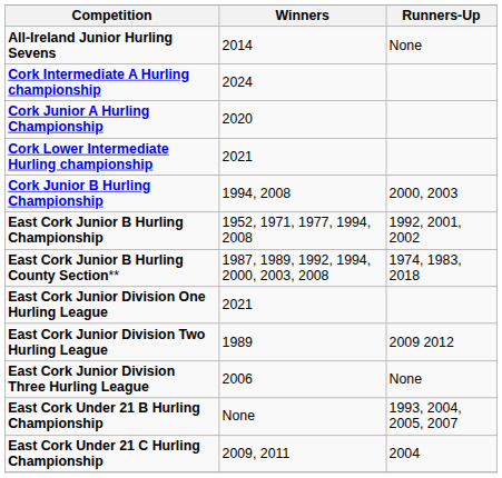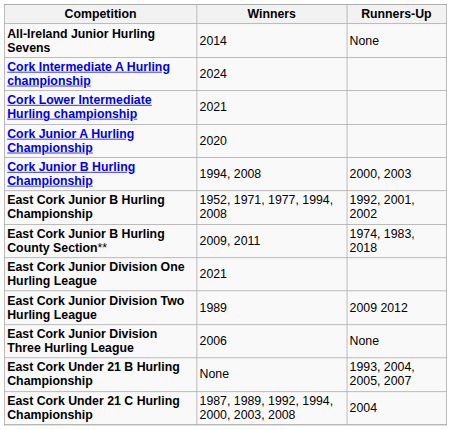 <table class="wikitable" width="65%">
 <tr style="text-align:center;background:Blue;color:Gold;">
 </tr>
 <tr>
 <th><strong>Competition</strong></th>
 <th><strong>Winners</strong></th>
 <th><strong>Runners-Up</strong></th>
 </tr>
 <tr>
 <td><strong>All-Ireland Junior Hurling Sevens</strong></td>
 <td>2014</td>
 <td>None</td>
 </tr>
 <tr>
 <td><strong><a href='#'>Cork Intermediate A Hurling championship</a></strong></td>
 <td>2024</td>
 <td></td>
 </tr>
 <tr>
-<td><strong><a href='#'>Cork Junior A Hurling Championship</a></strong></td>
-<td>2020</td>
+<td><strong><a href='#'>Cork Lower Intermediate Hurling championship</a></strong></td>
+<td>2021</td>
 <td></td>
 </tr>
 <tr>
-<td><strong><a href='#'>Cork Lower Intermediate Hurling championship</a></strong></td>
-<td>2021</td>
+<td><strong><a href='#'>Cork Junior A Hurling Championship</a></strong></td>
+<td>2020</td>
 <td></td>
 </tr>
 <tr>
 <td><strong><a href='#'>Cork Junior B Hurling Championship</a></strong></td>
 <td>1994, 2008</td>
 <td>2000, 2003</td>
 </tr>
 <tr>
 <td><strong>East Cork Junior B Hurling Championship</strong></td>
 <td>1952, 1971, 1977, 1994, 2008</td>
 <td>1992, 2001, 2002</td>
 </tr>
 <tr>
 <td><strong>East Cork Junior B Hurling County Section</strong>**</td>
-<td>1987, 1989, 1992, 1994, 2000, 2003, 2008</td>
+<td>2009, 2011</td>
 <td>1974, 1983, 2018</td>
 </tr>
 <tr>
 <td><strong>East Cork Junior Division One Hurling League</strong></td>
 <td>2021</td>
 <td></td>
 </tr>
 <tr>
 <td><strong>East Cork Junior Division Two Hurling League</strong></td>
 <td>1989</td>
 <td>2009 2012</td>
 </tr>
 <tr>
 <td><strong>East Cork Junior Division Three Hurling League</strong></td>
 <td>2006</td>
 <td>None</td>
 </tr>
 <tr>
 <td><strong>East Cork Under 21 B Hurling Championship</strong></td>
 <td>None</td>
 <td>1993, 2004, 2005, 2007</td>
 </tr>
 <tr>
 <td><strong>East Cork Under 21 C Hurling Championship</strong></td>
-<td>2009, 2011</td>
+<td>1987, 1989, 1992, 1994, 2000, 2003, 2008</td>
 <td>2004</td>
 </tr>
 <tr>
 </tr>
 </table>
